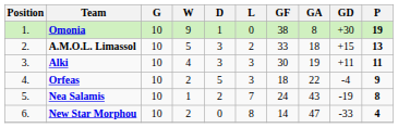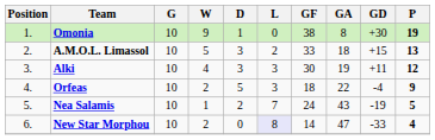 <table class="wikitable sortable" style="text-align: center;">
 <tr>
 <th width="44">Position</th>
 <th width="135">Team</th>
 <th width="40">G</th>
 <th width="40">W</th>
 <th width="40">D</th>
 <th width="40">L</th>
 <th width="40">GF</th>
 <th width="40">GA</th>
 <th width="40">GD</th>
 <th width="40">P</th>
 </tr>
 <tr bgcolor="D0F0C0">
 <td>1.</td>
 <td align="left"><strong><a href='#'>Omonia</a></strong></td>
 <td>10</td>
 <td>9</td>
 <td>1</td>
 <td>0</td>
 <td>38</td>
 <td>8</td>
 <td>+30</td>
 <td><strong>19 </strong></td>
 </tr>
 <tr>
 <td>2.</td>
 <td align="left"><strong>A.M.O.L. Limassol</strong></td>
 <td>10</td>
 <td>5</td>
 <td>3</td>
 <td>2</td>
 <td>33</td>
 <td>18</td>
 <td>+15</td>
 <td><strong>13</strong></td>
 </tr>
 <tr>
 <td>3.</td>
 <td align="left"><strong><a href='#'>Alki</a></strong></td>
 <td>10</td>
 <td>4</td>
 <td>3</td>
 <td>3</td>
 <td>30</td>
 <td>19</td>
 <td>+11</td>
-<td><strong>11 </strong></td>
+<td><strong>12 </strong></td>
 </tr>
 <tr>
 <td>4.</td>
 <td align="left"><strong><a href='#'>Orfeas</a></strong></td>
 <td>10</td>
 <td>2</td>
 <td>5</td>
 <td>3</td>
 <td>18</td>
 <td>22</td>
 <td>-4</td>
 <td><strong>9</strong></td>
 </tr>
 <tr>
 <td>5.</td>
 <td align="left"><strong><a href='#'>Nea Salamis</a></strong></td>
 <td>10</td>
 <td>1</td>
 <td>2</td>
 <td>7</td>
 <td>24</td>
 <td>43</td>
 <td>-19</td>
-<td><strong>8 </strong></td>
+<td><strong>5 </strong></td>
 </tr>
 <tr>
 <td>6.</td>
 <td align="left"><strong><a href='#'>New Star Morphou</a></strong></td>
 <td>10</td>
 <td>2</td>
 <td>0</td>
-<td>8</td>
+<td style="background: lavender;">8</td>
 <td>14</td>
 <td>47</td>
 <td>-33</td>
 <td><strong>4</strong></td>
 </tr>
 <tr>
 </tr>
 </table>
